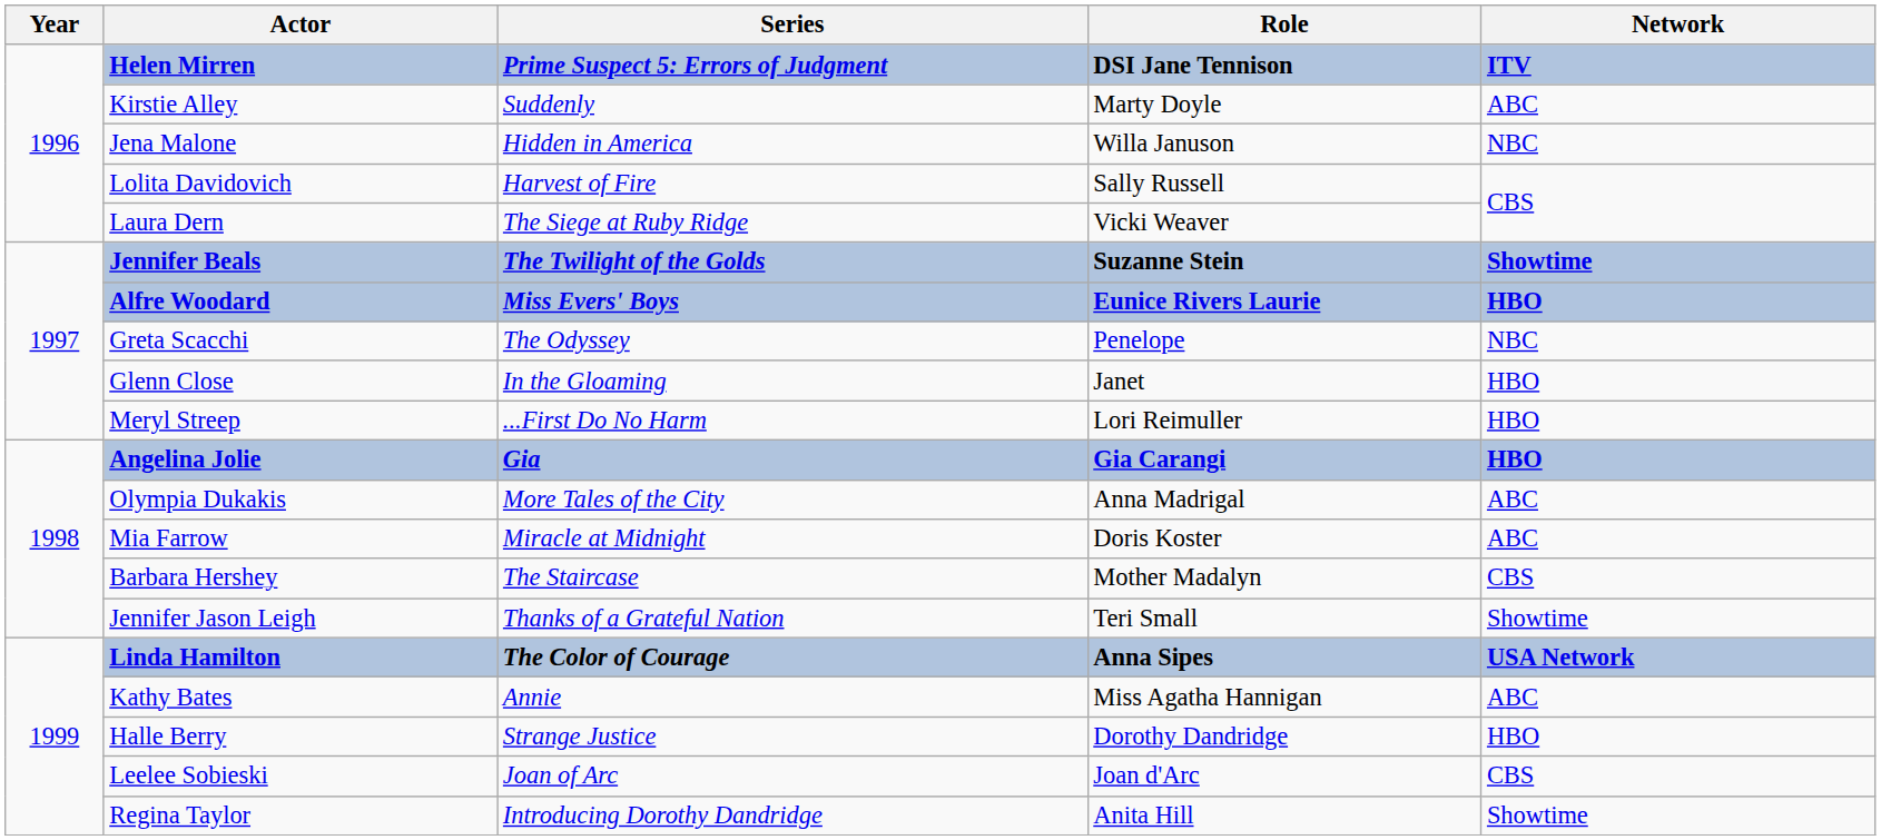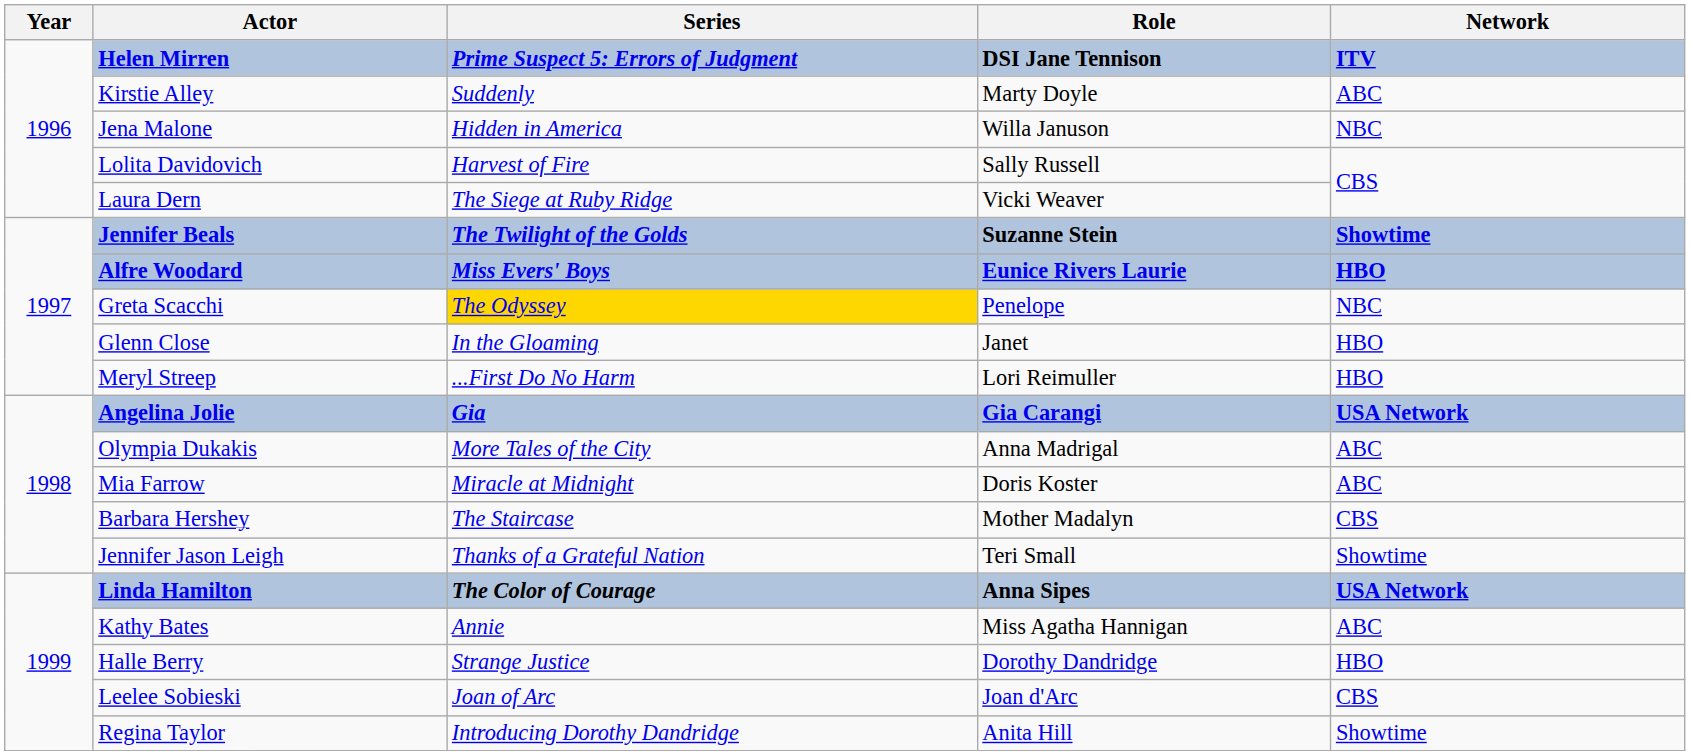 <table class="wikitable" width="95%" cellpadding="5">
 <tr>
 <th width="5%">Year</th>
 <th width="20%">Actor</th>
 <th width="30%">Series</th>
 <th width="20%">Role</th>
 <th width="20%">Network</th>
 </tr>
 <tr>
 <td rowspan="5" style="text-align:center;"><a href='#'>1996</a></td>
 <td style="background:#B0C4DE;"><strong><a href='#'>Helen Mirren</a></strong></td>
 <td style="background:#B0C4DE;"><strong><em><a href='#'>Prime Suspect 5: Errors of Judgment</a></em></strong></td>
 <td style="background:#B0C4DE;"><strong>DSI Jane Tennison</strong></td>
 <td style="background:#B0C4DE;"><strong><a href='#'>ITV</a></strong></td>
 </tr>
 <tr>
 <td><a href='#'>Kirstie Alley</a></td>
 <td><em><a href='#'>Suddenly</a></em></td>
 <td>Marty Doyle</td>
 <td><a href='#'>ABC</a></td>
 </tr>
 <tr>
 <td><a href='#'>Jena Malone</a></td>
 <td><em><a href='#'>Hidden in America</a></em></td>
 <td>Willa Januson</td>
 <td><a href='#'>NBC</a></td>
 </tr>
 <tr>
 <td><a href='#'>Lolita Davidovich</a></td>
 <td><em><a href='#'>Harvest of Fire</a></em></td>
 <td>Sally Russell</td>
 <td rowspan="2"><a href='#'>CBS</a></td>
 </tr>
 <tr>
 <td><a href='#'>Laura Dern</a></td>
 <td><em><a href='#'>The Siege at Ruby Ridge</a></em></td>
 <td>Vicki Weaver</td>
 </tr>
 <tr>
 <td rowspan="5" style="text-align:center;"><a href='#'>1997</a></td>
 <td style="background:#B0C4DE;"><strong><a href='#'>Jennifer Beals</a></strong></td>
 <td style="background:#B0C4DE;"><strong><em><a href='#'>The Twilight of the Golds</a></em></strong></td>
 <td style="background:#B0C4DE;"><strong>Suzanne Stein</strong></td>
 <td style="background:#B0C4DE;"><strong><a href='#'>Showtime</a></strong></td>
 </tr>
 <tr>
 <td style="background:#B0C4DE;"><strong><a href='#'>Alfre Woodard</a> </strong></td>
 <td style="background:#B0C4DE;"><strong><em><a href='#'>Miss Evers' Boys</a></em></strong></td>
 <td style="background:#B0C4DE;"><strong><a href='#'>Eunice Rivers Laurie</a></strong></td>
 <td style="background:#B0C4DE;"><strong><a href='#'>HBO</a></strong></td>
 </tr>
 <tr>
 <td><a href='#'>Greta Scacchi</a></td>
-<td><em><a href='#'>The Odyssey</a></em></td>
+<td style="background: gold;"><em><a href='#'>The Odyssey</a></em></td>
 <td><a href='#'>Penelope</a></td>
 <td><a href='#'>NBC</a></td>
 </tr>
 <tr>
 <td><a href='#'>Glenn Close</a></td>
 <td><em><a href='#'>In the Gloaming</a></em></td>
 <td>Janet</td>
 <td><a href='#'>HBO</a></td>
 </tr>
 <tr>
 <td><a href='#'>Meryl Streep</a></td>
 <td><em><a href='#'>...First Do No Harm</a></em></td>
 <td>Lori Reimuller</td>
 <td><a href='#'>HBO</a></td>
 </tr>
 <tr>
 <td rowspan="5" style="text-align:center;"><a href='#'>1998</a></td>
 <td style="background:#B0C4DE;"><strong><a href='#'>Angelina Jolie</a></strong></td>
 <td style="background:#B0C4DE;"><strong><em><a href='#'>Gia</a></em></strong></td>
 <td style="background:#B0C4DE;"><strong><a href='#'>Gia Carangi</a></strong></td>
-<td style="background:#B0C4DE;"><strong><a href='#'>HBO</a></strong></td>
+<td style="background:#B0C4DE;"><strong><a href='#'>USA Network</a></strong></td>
 </tr>
 <tr>
 <td><a href='#'>Olympia Dukakis</a></td>
 <td><em><a href='#'>More Tales of the City</a></em></td>
 <td>Anna Madrigal</td>
 <td><a href='#'>ABC</a></td>
 </tr>
 <tr>
 <td><a href='#'>Mia Farrow</a></td>
 <td><em><a href='#'>Miracle at Midnight</a></em></td>
 <td>Doris Koster</td>
 <td><a href='#'>ABC</a></td>
 </tr>
 <tr>
 <td><a href='#'>Barbara Hershey</a></td>
 <td><em><a href='#'>The Staircase</a></em></td>
 <td>Mother Madalyn</td>
 <td><a href='#'>CBS</a></td>
 </tr>
 <tr>
 <td><a href='#'>Jennifer Jason Leigh</a></td>
 <td><em><a href='#'>Thanks of a Grateful Nation</a></em></td>
 <td>Teri Small</td>
 <td><a href='#'>Showtime</a></td>
 </tr>
 <tr>
 <td rowspan="5" style="text-align:center;"><a href='#'>1999</a></td>
 <td style="background:#B0C4DE;"><strong><a href='#'>Linda Hamilton</a></strong></td>
 <td style="background:#B0C4DE;"><strong><em>The Color of Courage</em></strong></td>
 <td style="background:#B0C4DE;"><strong>Anna Sipes</strong></td>
 <td style="background:#B0C4DE;"><strong><a href='#'>USA Network</a></strong></td>
 </tr>
 <tr>
 <td><a href='#'>Kathy Bates</a></td>
 <td><em><a href='#'>Annie</a></em></td>
 <td>Miss Agatha Hannigan</td>
 <td><a href='#'>ABC</a></td>
 </tr>
 <tr>
 <td><a href='#'>Halle Berry</a></td>
 <td><em><a href='#'>Strange Justice</a></em></td>
 <td><a href='#'>Dorothy Dandridge</a></td>
 <td><a href='#'>HBO</a></td>
 </tr>
 <tr>
 <td><a href='#'>Leelee Sobieski</a></td>
 <td><em><a href='#'>Joan of Arc</a></em></td>
 <td><a href='#'>Joan d'Arc</a></td>
 <td><a href='#'>CBS</a></td>
 </tr>
 <tr>
 <td><a href='#'>Regina Taylor</a></td>
 <td><em><a href='#'>Introducing Dorothy Dandridge</a></em></td>
 <td><a href='#'>Anita Hill</a></td>
 <td><a href='#'>Showtime</a></td>
 </tr>
 <tr>
 </tr>
 </table>
